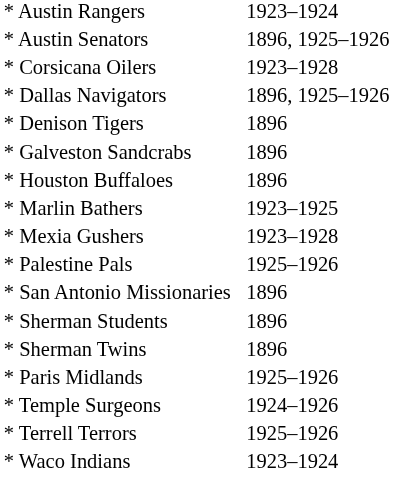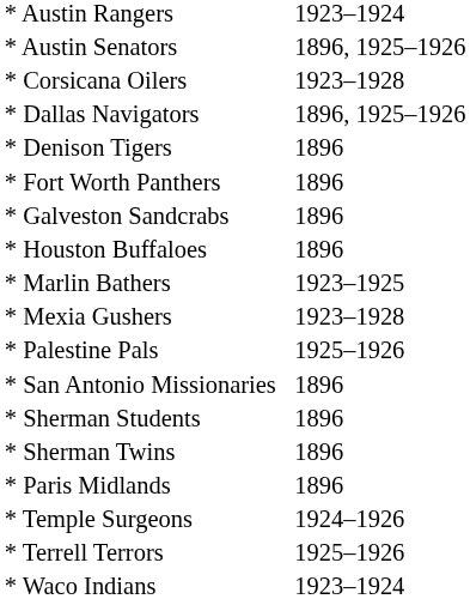 <table>
 <tr>
 <td>* Austin Rangers</td>
 <td>1923–1924</td>
 </tr>
 <tr>
 <td>* Austin Senators</td>
 <td>1896, 1925–1926</td>
 </tr>
 <tr>
 <td>* Corsicana Oilers</td>
 <td>1923–1928</td>
 </tr>
 <tr>
 <td>* Dallas Navigators</td>
 <td>1896, 1925–1926</td>
 </tr>
 <tr>
 <td>* Denison Tigers</td>
+<td>1896</td>
+</tr>
+<tr>
+<td>* Fort Worth Panthers</td>
 <td>1896</td>
 </tr>
 <tr>
 <td>* Galveston Sandcrabs</td>
 <td>1896</td>
 </tr>
 <tr>
 <td>* Houston Buffaloes</td>
 <td>1896</td>
 </tr>
 <tr>
 <td>* Marlin Bathers</td>
 <td>1923–1925</td>
 </tr>
 <tr>
 <td>* Mexia Gushers</td>
 <td>1923–1928</td>
 </tr>
 <tr>
 <td>* Palestine Pals</td>
 <td>1925–1926</td>
 </tr>
 <tr>
 <td>* San Antonio Missionaries  </td>
 <td>1896</td>
 </tr>
 <tr>
 <td>* Sherman Students</td>
 <td>1896</td>
 </tr>
 <tr>
 <td>* Sherman Twins</td>
 <td>1896</td>
 </tr>
 <tr>
 <td>* Paris Midlands</td>
-<td>1925–1926</td>
+<td>1896</td>
 </tr>
 <tr>
 <td>* Temple Surgeons</td>
 <td>1924–1926</td>
 </tr>
 <tr>
 <td>* Terrell Terrors</td>
 <td>1925–1926</td>
 </tr>
 <tr>
 <td>* Waco Indians</td>
 <td>1923–1924</td>
 </tr>
 <tr>
 </tr>
 </table>
